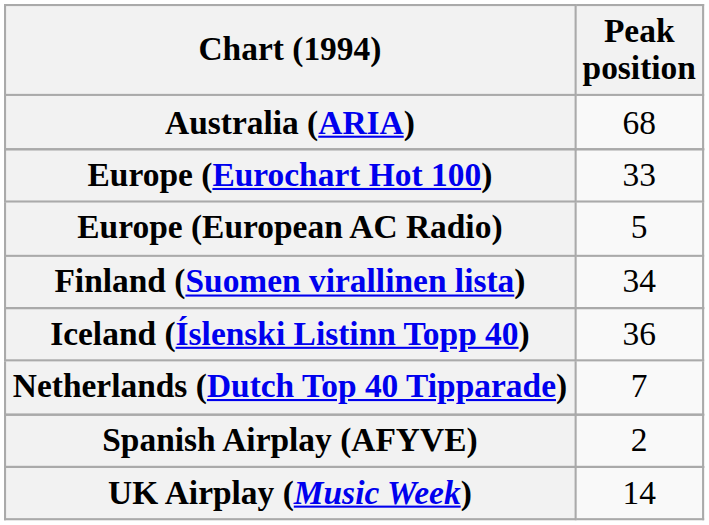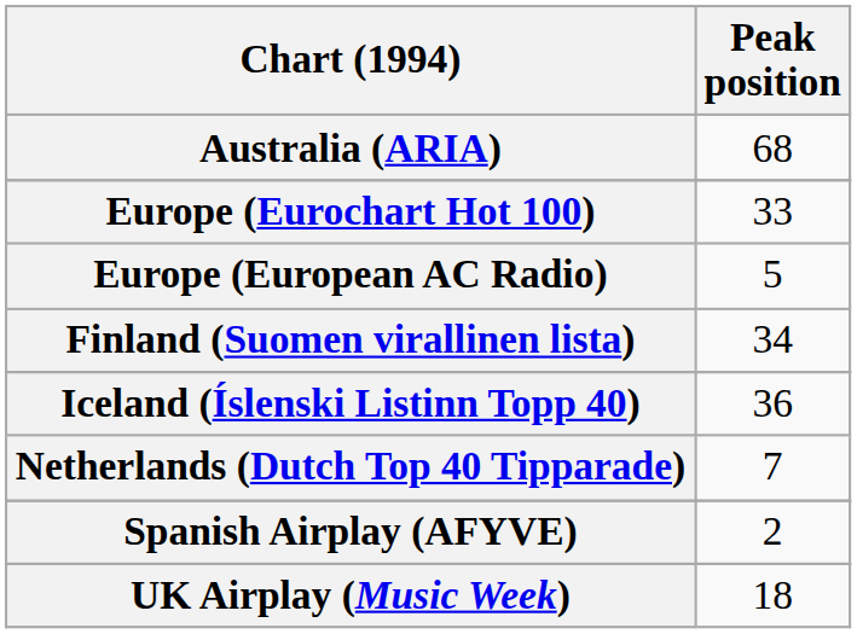 <table class="wikitable sortable plainrowheaders" style="text-align:center;">
 <tr>
 <th scope="col">Chart (1994)</th>
 <th scope="col">Peak<br>position</th>
 </tr>
 <tr>
 <th scope="row">Australia (<a href='#'>ARIA</a>)</th>
 <td>68</td>
 </tr>
 <tr>
 </tr>
 <tr>
 </tr>
 <tr>
 </tr>
 <tr>
 <th scope="row">Europe (<a href='#'>Eurochart Hot 100</a>)</th>
 <td>33</td>
 </tr>
 <tr>
 <th scope="row">Europe (European AC Radio)</th>
 <td>5</td>
 </tr>
 <tr>
 <th scope="row">Finland (<a href='#'>Suomen virallinen lista</a>)</th>
 <td>34</td>
 </tr>
 <tr>
 </tr>
 <tr>
 <th scope="row">Iceland (<a href='#'>Íslenski Listinn Topp 40</a>)</th>
 <td>36</td>
 </tr>
 <tr>
 <th scope="row">Netherlands (<a href='#'>Dutch Top 40 Tipparade</a>)</th>
 <td>7</td>
 </tr>
 <tr>
 </tr>
 <tr>
 </tr>
 <tr>
 <th scope="row">Spanish Airplay (AFYVE)</th>
 <td>2</td>
 </tr>
 <tr>
 </tr>
 <tr>
 </tr>
 <tr>
 <th scope="row">UK Airplay (<em><a href='#'>Music Week</a></em>)</th>
-<td>14</td>
+<td>18</td>
 </tr>
 </table>
